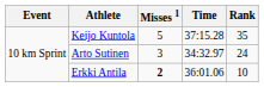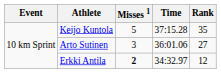 <table class="wikitable" style="font-size:90%">
 <tr>
 <th>Event</th>
 <th>Athlete</th>
 <th>Misses <sup>1</sup></th>
 <th>Time</th>
 <th>Rank</th>
 </tr>
 <tr>
 <td rowspan="3">10 km Sprint</td>
 <td><a href='#'>Keijo Kuntola</a></td>
 <td align="center">5</td>
 <td align="center">37:15.28</td>
 <td align="center">35</td>
 </tr>
 <tr>
 <td><a href='#'>Arto Sutinen</a></td>
 <td align="center">3</td>
-<td align="center">34:32.97</td>
-<td align="center">24</td>
+<td align="center">36:01.06</td>
+<td align="center">27</td>
 </tr>
 <tr>
 <td><a href='#'>Erkki Antila</a></td>
 <td align="center"><strong>2</strong></td>
-<td align="center">36:01.06</td>
-<td align="center">10</td>
+<td align="center">34:32.97</td>
+<td align="center">12</td>
 </tr>
 </table>
